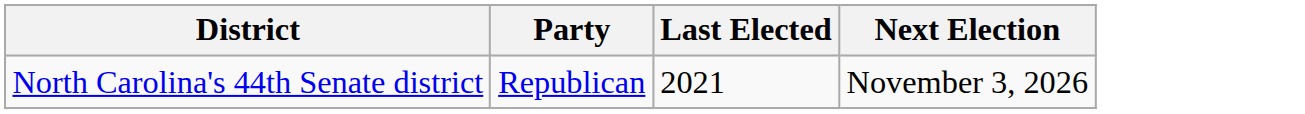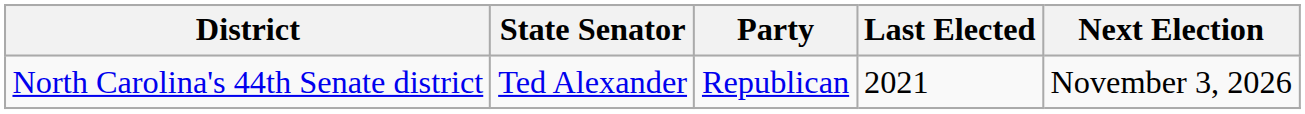 <table class="wikitable">
 <tr>
 <th>District</th>
+<th>State Senator</th>
 <th>Party</th>
 <th>Last Elected</th>
 <th>Next Election</th>
 </tr>
 <tr>
 <td><a href='#'>North Carolina's 44th Senate district</a></td>
+<td><a href='#'>Ted Alexander</a></td>
 <td><a href='#'>Republican</a></td>
 <td>2021</td>
 <td>November 3, 2026</td>
 </tr>
 </table>
